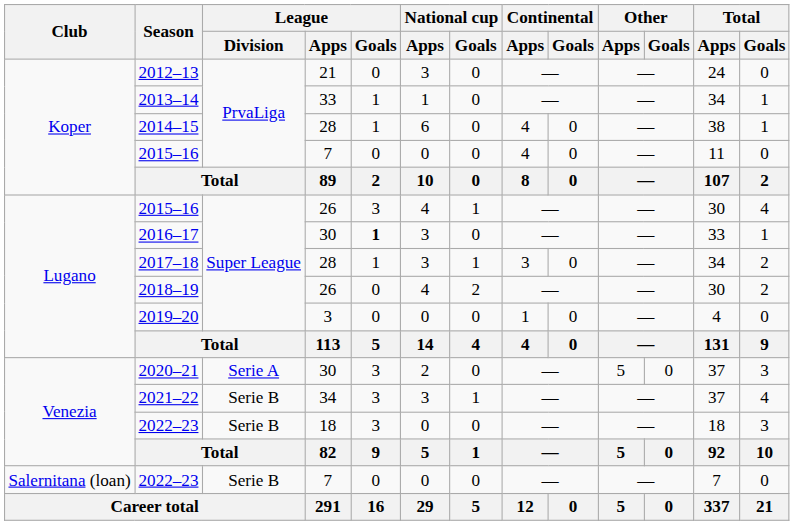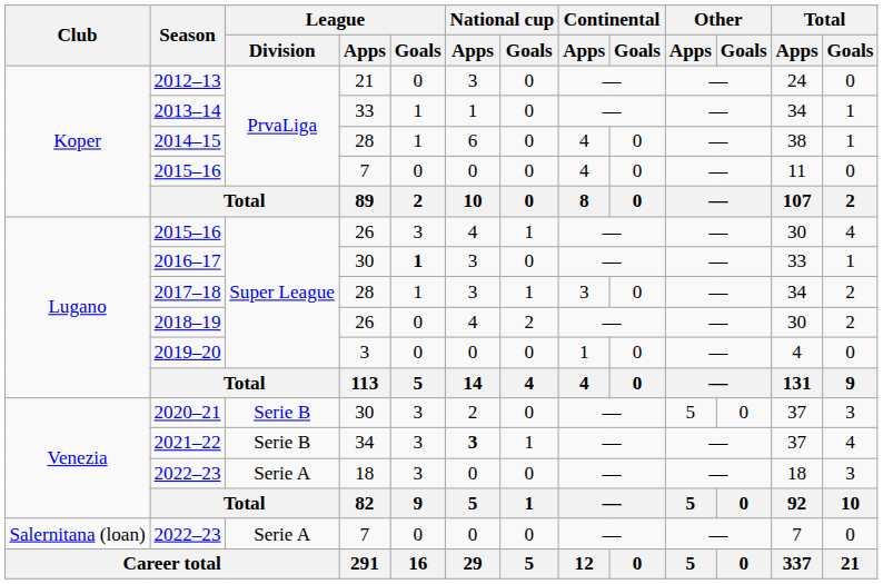 <table class="wikitable" style="text-align:center">
 <tr>
 <th rowspan="2">Club</th>
 <th rowspan="2">Season</th>
 <th colspan="3">League</th>
 <th colspan="2">National cup</th>
 <th colspan="2">Continental</th>
 <th colspan="2">Other</th>
 <th colspan="2">Total</th>
 </tr>
 <tr>
 <th>Division</th>
 <th>Apps</th>
 <th>Goals</th>
 <th>Apps</th>
 <th>Goals</th>
 <th>Apps</th>
 <th>Goals</th>
 <th>Apps</th>
 <th>Goals</th>
 <th>Apps</th>
 <th>Goals</th>
 </tr>
 <tr>
 <td rowspan="5"><a href='#'>Koper</a></td>
 <td><a href='#'>2012–13</a></td>
 <td rowspan="4"><a href='#'>PrvaLiga</a></td>
 <td>21</td>
 <td>0</td>
 <td>3</td>
 <td>0</td>
 <td colspan="2">—</td>
 <td colspan="2">—</td>
 <td>24</td>
 <td>0</td>
 </tr>
 <tr>
 <td><a href='#'>2013–14</a></td>
 <td>33</td>
 <td>1</td>
 <td>1</td>
 <td>0</td>
 <td colspan="2">—</td>
 <td colspan="2">—</td>
 <td>34</td>
 <td>1</td>
 </tr>
 <tr>
 <td><a href='#'>2014–15</a></td>
 <td>28</td>
 <td>1</td>
 <td>6</td>
 <td>0</td>
 <td>4</td>
 <td>0</td>
 <td colspan="2">—</td>
 <td>38</td>
 <td>1</td>
 </tr>
 <tr>
 <td><a href='#'>2015–16</a></td>
 <td>7</td>
 <td>0</td>
 <td>0</td>
 <td>0</td>
 <td>4</td>
 <td>0</td>
 <td colspan="2">—</td>
 <td>11</td>
 <td>0</td>
 </tr>
 <tr>
 <th colspan="2">Total</th>
 <th>89</th>
 <th>2</th>
 <th>10</th>
 <th>0</th>
 <th>8</th>
 <th>0</th>
 <th colspan="2">—</th>
 <th>107</th>
 <th>2</th>
 </tr>
 <tr>
 <td rowspan="6"><a href='#'>Lugano</a></td>
 <td><a href='#'>2015–16</a></td>
 <td rowspan="5"><a href='#'>Super League</a></td>
 <td>26</td>
 <td>3</td>
 <td>4</td>
 <td>1</td>
 <td colspan="2">—</td>
 <td colspan="2">—</td>
 <td>30</td>
 <td>4</td>
 </tr>
 <tr>
 <td><a href='#'>2016–17</a></td>
 <td>30</td>
 <td><strong>1</strong></td>
 <td>3</td>
 <td>0</td>
 <td colspan="2">—</td>
 <td colspan="2">—</td>
 <td>33</td>
 <td>1</td>
 </tr>
 <tr>
 <td><a href='#'>2017–18</a></td>
 <td>28</td>
 <td>1</td>
 <td>3</td>
 <td>1</td>
 <td>3</td>
 <td>0</td>
 <td colspan="2">—</td>
 <td>34</td>
 <td>2</td>
 </tr>
 <tr>
 <td><a href='#'>2018–19</a></td>
 <td>26</td>
 <td>0</td>
 <td>4</td>
 <td>2</td>
 <td colspan="2">—</td>
 <td colspan="2">—</td>
 <td>30</td>
 <td>2</td>
 </tr>
 <tr>
 <td><a href='#'>2019–20</a></td>
 <td>3</td>
 <td>0</td>
 <td>0</td>
 <td>0</td>
 <td>1</td>
 <td>0</td>
 <td colspan="2">—</td>
 <td>4</td>
 <td>0</td>
 </tr>
 <tr>
 <th colspan="2">Total</th>
 <th>113</th>
 <th>5</th>
 <th>14</th>
 <th>4</th>
 <th>4</th>
 <th>0</th>
 <th colspan="2">—</th>
 <th>131</th>
 <th>9</th>
 </tr>
 <tr>
 <td rowspan="4"><a href='#'>Venezia</a></td>
 <td><a href='#'>2020–21</a></td>
-<td><a href='#'>Serie A</a></td>
+<td><a href='#'>Serie B</a></td>
 <td>30</td>
 <td>3</td>
 <td>2</td>
 <td>0</td>
 <td colspan="2">—</td>
 <td>5</td>
 <td>0</td>
 <td>37</td>
 <td>3</td>
 </tr>
 <tr>
 <td><a href='#'>2021–22</a></td>
 <td>Serie B</td>
 <td>34</td>
 <td>3</td>
-<td>3</td>
+<td><strong>3</strong></td>
 <td>1</td>
 <td colspan="2">—</td>
 <td colspan="2">—</td>
 <td>37</td>
 <td>4</td>
 </tr>
 <tr>
 <td><a href='#'>2022–23</a></td>
-<td>Serie B</td>
+<td>Serie A</td>
 <td>18</td>
 <td>3</td>
 <td>0</td>
 <td>0</td>
 <td colspan="2">—</td>
 <td colspan="2">—</td>
 <td>18</td>
 <td>3</td>
 </tr>
 <tr>
 <th colspan="2">Total</th>
 <th>82</th>
 <th>9</th>
 <th>5</th>
 <th>1</th>
 <th colspan="2">—</th>
 <th>5</th>
 <th>0</th>
 <th>92</th>
 <th>10</th>
 </tr>
 <tr>
 <td><a href='#'>Salernitana</a> (loan)</td>
 <td><a href='#'>2022–23</a></td>
-<td>Serie B</td>
+<td>Serie A</td>
 <td>7</td>
 <td>0</td>
 <td>0</td>
 <td>0</td>
 <td colspan="2">—</td>
 <td colspan="2">—</td>
 <td>7</td>
 <td>0</td>
 </tr>
 <tr>
 <th colspan="3">Career total</th>
 <th>291</th>
 <th>16</th>
 <th>29</th>
 <th>5</th>
 <th>12</th>
 <th>0</th>
 <th>5</th>
 <th>0</th>
 <th>337</th>
 <th>21</th>
 </tr>
 </table>
